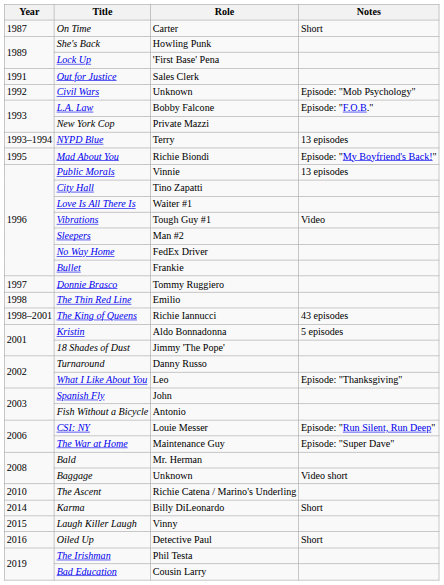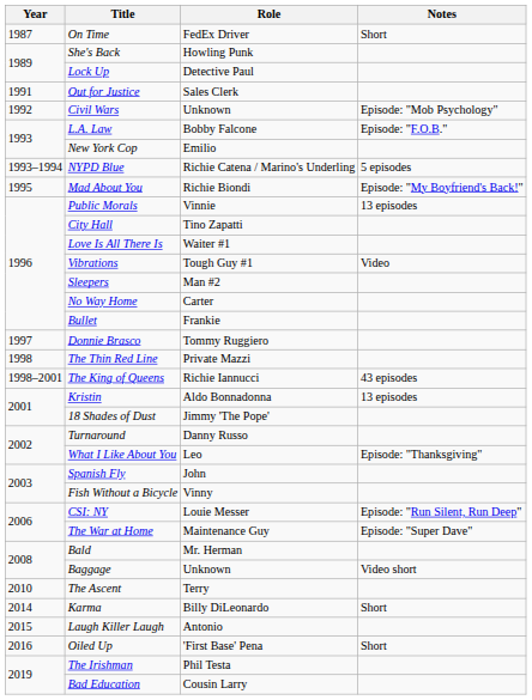 <table class="wikitable">
 <tr>
 <th>Year</th>
 <th>Title</th>
 <th>Role</th>
 <th>Notes</th>
 </tr>
 <tr>
 <td>1987</td>
 <td><em>On Time</em></td>
-<td>Carter</td>
+<td>FedEx Driver</td>
 <td>Short</td>
 </tr>
 <tr>
 <td rowspan="2">1989</td>
 <td><em>She's Back</em></td>
 <td>Howling Punk</td>
 <td></td>
 </tr>
 <tr>
 <td><em><a href='#'>Lock Up</a></em></td>
-<td>'First Base' Pena</td>
+<td>Detective Paul</td>
 <td></td>
 </tr>
 <tr>
 <td>1991</td>
 <td><em><a href='#'>Out for Justice</a></em></td>
 <td>Sales Clerk</td>
 <td></td>
 </tr>
 <tr>
 <td>1992</td>
 <td><em><a href='#'>Civil Wars</a></em></td>
 <td>Unknown</td>
 <td>Episode: "Mob Psychology"</td>
 </tr>
 <tr>
 <td rowspan="2">1993</td>
 <td><em><a href='#'>L.A. Law</a></em></td>
 <td>Bobby Falcone</td>
 <td>Episode: "<a href='#'>F.O.B</a>."</td>
 </tr>
 <tr>
 <td><em>New York Cop</em></td>
-<td>Private Mazzi</td>
+<td>Emilio</td>
 <td></td>
 </tr>
 <tr>
 <td>1993–1994</td>
 <td><em><a href='#'>NYPD Blue</a></em></td>
-<td>Terry</td>
-<td>13 episodes</td>
+<td>Richie Catena / Marino's Underling</td>
+<td>5 episodes</td>
 </tr>
 <tr>
 <td>1995</td>
 <td><em><a href='#'>Mad About You</a></em></td>
 <td>Richie Biondi</td>
 <td>Episode: "<a href='#'>My Boyfriend's Back!</a>"</td>
 </tr>
 <tr>
 <td rowspan="7">1996</td>
 <td><em><a href='#'>Public Morals</a></em></td>
 <td>Vinnie</td>
 <td>13 episodes</td>
 </tr>
 <tr>
 <td><em><a href='#'>City Hall</a></em></td>
 <td>Tino Zapatti</td>
 <td></td>
 </tr>
 <tr>
 <td><em><a href='#'>Love Is All There Is</a></em></td>
 <td>Waiter #1</td>
 <td></td>
 </tr>
 <tr>
 <td><em><a href='#'>Vibrations</a></em></td>
 <td>Tough Guy #1</td>
 <td>Video</td>
 </tr>
 <tr>
 <td><em><a href='#'>Sleepers</a></em></td>
 <td>Man #2</td>
 <td></td>
 </tr>
 <tr>
 <td><em><a href='#'>No Way Home</a></em></td>
-<td>FedEx Driver</td>
+<td>Carter</td>
 <td></td>
 </tr>
 <tr>
 <td><em><a href='#'>Bullet</a></em></td>
 <td>Frankie</td>
 <td></td>
 </tr>
 <tr>
 <td>1997</td>
 <td><em><a href='#'>Donnie Brasco</a></em></td>
 <td>Tommy Ruggiero</td>
 <td></td>
 </tr>
 <tr>
 <td>1998</td>
 <td><em><a href='#'>The Thin Red Line</a></em></td>
-<td>Emilio</td>
+<td>Private Mazzi</td>
 <td></td>
 </tr>
 <tr>
 <td>1998–2001</td>
 <td><em><a href='#'>The King of Queens</a></em></td>
 <td>Richie Iannucci</td>
 <td>43 episodes</td>
 </tr>
 <tr>
 <td rowspan="2">2001</td>
 <td><em><a href='#'>Kristin</a></em></td>
 <td>Aldo Bonnadonna</td>
-<td>5 episodes</td>
+<td>13 episodes</td>
 </tr>
 <tr>
 <td><em>18 Shades of Dust</em></td>
 <td>Jimmy 'The Pope'</td>
 <td></td>
 </tr>
 <tr>
 <td rowspan="2">2002</td>
 <td><em>Turnaround</em></td>
 <td>Danny Russo</td>
 <td></td>
 </tr>
 <tr>
 <td><em><a href='#'>What I Like About You</a></em></td>
 <td>Leo</td>
 <td>Episode: "Thanksgiving"</td>
 </tr>
 <tr>
 <td rowspan="2">2003</td>
 <td><em><a href='#'>Spanish Fly</a></em></td>
 <td>John</td>
 <td></td>
 </tr>
 <tr>
 <td><em>Fish Without a Bicycle</em></td>
-<td>Antonio</td>
+<td>Vinny</td>
 <td></td>
 </tr>
 <tr>
 <td rowspan="2">2006</td>
 <td><em><a href='#'>CSI: NY</a></em></td>
 <td>Louie Messer</td>
 <td>Episode: "<a href='#'>Run Silent, Run Deep</a>"</td>
 </tr>
 <tr>
 <td><em><a href='#'>The War at Home</a></em></td>
 <td>Maintenance Guy</td>
 <td>Episode: "Super Dave"</td>
 </tr>
 <tr>
 <td rowspan="2">2008</td>
 <td><em>Bald</em></td>
 <td>Mr. Herman</td>
 <td></td>
 </tr>
 <tr>
 <td><em>Baggage</em></td>
 <td>Unknown</td>
 <td>Video short</td>
 </tr>
 <tr>
 <td>2010</td>
 <td><em>The Ascent</em></td>
-<td>Richie Catena / Marino's Underling</td>
+<td>Terry</td>
 <td></td>
 </tr>
 <tr>
 <td>2014</td>
 <td><em>Karma</em></td>
 <td>Billy DiLeonardo</td>
 <td>Short</td>
 </tr>
 <tr>
 <td>2015</td>
 <td><em>Laugh Killer Laugh</em></td>
-<td>Vinny</td>
+<td>Antonio</td>
 <td></td>
 </tr>
 <tr>
 <td>2016</td>
 <td><em>Oiled Up</em></td>
-<td>Detective Paul</td>
+<td>'First Base' Pena</td>
 <td>Short</td>
 </tr>
 <tr>
 <td rowspan="2">2019</td>
 <td><em><a href='#'>The Irishman</a></em></td>
 <td>Phil Testa</td>
 <td></td>
 </tr>
 <tr>
 <td><em><a href='#'>Bad Education</a></em></td>
 <td>Cousin Larry</td>
 <td></td>
 </tr>
 </table>
